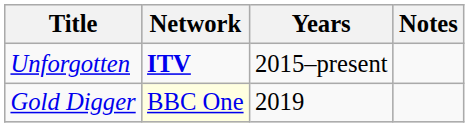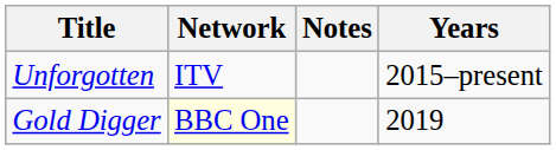 <table class="wikitable sortable">
 <tr>
 <th>Title</th>
 <th>Network</th>
+<th>Notes</th>
 <th>Years</th>
-<th>Notes</th>
 </tr>
 <tr>
 <td><em><a href='#'>Unforgotten</a></em></td>
-<td><strong><a href='#'>ITV</a></strong></td>
+<td><a href='#'>ITV</a></td>
+<td></td>
 <td>2015–present</td>
-<td></td>
 </tr>
 <tr>
 <td><em><a href='#'>Gold Digger</a></em></td>
 <td style="background: lightyellow;"><a href='#'>BBC One</a></td>
+<td></td>
 <td>2019</td>
-<td></td>
 </tr>
 </table>
